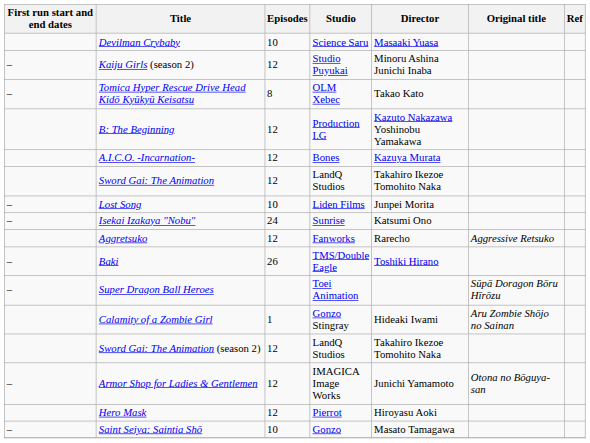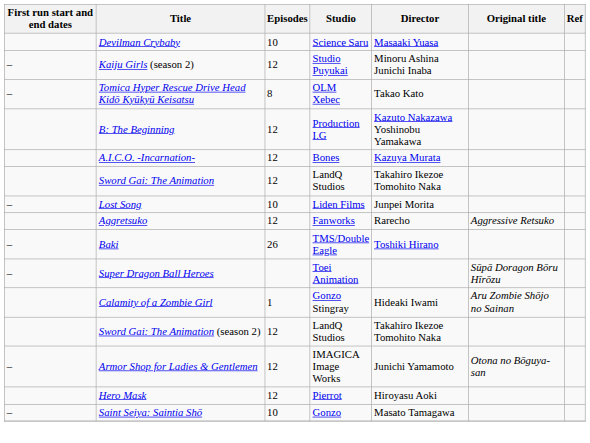 <table class="wikitable sortable" border="1">
 <tr>
 <th data-sort-type="text" width="130px">First run start and end dates</th>
 <th>Title</th>
 <th width="8px">Episodes</th>
 <th width="65px">Studio</th>
 <th width="137px">Director</th>
 <th>Original title</th>
 <th class="unsortable" width="5px">Ref</th>
 </tr>
 <tr>
 <td></td>
 <td><em><a href='#'>Devilman Crybaby</a></em></td>
 <td>10</td>
 <td><a href='#'>Science Saru</a></td>
 <td><a href='#'>Masaaki Yuasa</a></td>
 <td></td>
 <td></td>
 </tr>
 <tr>
 <td> – </td>
 <td><em><a href='#'>Kaiju Girls</a></em> (season 2)</td>
 <td>12</td>
 <td><a href='#'>Studio Puyukai</a></td>
 <td>Minoru Ashina<br>Junichi Inaba</td>
 <td></td>
 <td></td>
 </tr>
 <tr>
 <td> – </td>
 <td><em><a href='#'>Tomica Hyper Rescue Drive Head Kidō Kyūkyū Keisatsu</a></em></td>
 <td>8</td>
 <td><a href='#'>OLM</a><br><a href='#'>Xebec</a></td>
 <td>Takao Kato</td>
 <td></td>
 <td></td>
 </tr>
 <tr>
 <td></td>
 <td><em><a href='#'>B: The Beginning</a></em></td>
 <td>12</td>
 <td><a href='#'>Production I.G</a></td>
 <td><a href='#'>Kazuto Nakazawa</a><br>Yoshinobu Yamakawa</td>
 <td></td>
 <td></td>
 </tr>
 <tr>
 <td></td>
 <td><em><a href='#'>A.I.C.O. -Incarnation-</a></em></td>
 <td>12</td>
 <td><a href='#'>Bones</a></td>
 <td><a href='#'>Kazuya Murata</a></td>
 <td></td>
 <td></td>
 </tr>
 <tr>
 <td></td>
 <td><em><a href='#'>Sword Gai: The Animation</a></em></td>
 <td>12</td>
 <td>LandQ Studios</td>
 <td>Takahiro Ikezoe<br>Tomohito Naka</td>
 <td></td>
 <td></td>
 </tr>
 <tr>
 <td> – </td>
 <td><em><a href='#'>Lost Song</a></em></td>
 <td>10</td>
 <td><a href='#'>Liden Films</a></td>
 <td>Junpei Morita</td>
-<td></td>
-<td></td>
-</tr>
-<tr>
-<td> – </td>
-<td><em><a href='#'>Isekai Izakaya "Nobu"</a></em></td>
-<td>24</td>
-<td><a href='#'>Sunrise</a></td>
-<td>Katsumi Ono</td>
 <td></td>
 <td></td>
 </tr>
 <tr>
 <td></td>
 <td><em><a href='#'>Aggretsuko</a></em></td>
 <td>12</td>
 <td><a href='#'>Fanworks</a></td>
 <td>Rarecho</td>
 <td><em>Aggressive Retsuko</em></td>
 <td></td>
 </tr>
 <tr>
 <td> – </td>
 <td><em><a href='#'>Baki</a></em></td>
 <td>26</td>
 <td><a href='#'>TMS/Double Eagle</a></td>
 <td><a href='#'>Toshiki Hirano</a></td>
 <td></td>
 <td></td>
 </tr>
 <tr>
 <td> –</td>
 <td><em><a href='#'>Super Dragon Ball Heroes</a></em></td>
 <td></td>
 <td><a href='#'>Toei Animation</a></td>
 <td></td>
 <td><em>Sūpā Doragon Bōru Hīrōzu</em></td>
 <td></td>
 </tr>
 <tr>
 <td></td>
 <td><em><a href='#'>Calamity of a Zombie Girl</a></em></td>
 <td>1</td>
 <td><a href='#'>Gonzo</a><br>Stingray</td>
 <td>Hideaki Iwami</td>
 <td><em>Aru Zombie Shōjo no Sainan</em></td>
 <td></td>
 </tr>
 <tr>
 <td></td>
 <td><em><a href='#'>Sword Gai: The Animation</a></em> (season 2)</td>
 <td>12</td>
 <td>LandQ Studios</td>
 <td>Takahiro Ikezoe<br>Tomohito Naka</td>
 <td></td>
 <td></td>
 </tr>
 <tr>
 <td> – </td>
 <td><em><a href='#'>Armor Shop for Ladies & Gentlemen</a></em></td>
 <td>12</td>
 <td>IMAGICA Image Works</td>
 <td>Junichi Yamamoto</td>
 <td><em>Otona no Bōguya-san</em></td>
 <td></td>
 </tr>
 <tr>
 <td></td>
 <td><em><a href='#'>Hero Mask</a></em></td>
 <td>12</td>
 <td><a href='#'>Pierrot</a></td>
 <td>Hiroyasu Aoki</td>
 <td></td>
 <td></td>
 </tr>
 <tr>
 <td> – </td>
 <td><em><a href='#'>Saint Seiya: Saintia Shō</a></em></td>
 <td>10</td>
 <td><a href='#'>Gonzo</a></td>
 <td>Masato Tamagawa</td>
 <td></td>
 <td></td>
 </tr>
 <tr>
 </tr>
 </table>
